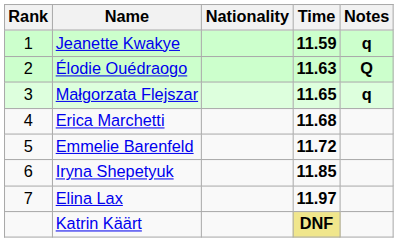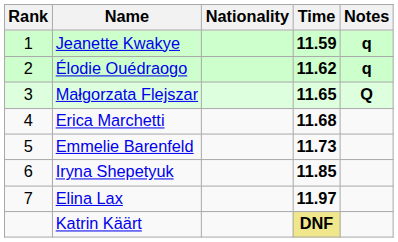 <table class="wikitable sortable" style="text-align:center">
 <tr>
 <th>Rank</th>
 <th>Name</th>
 <th>Nationality</th>
 <th>Time</th>
 <th>Notes</th>
 </tr>
 <tr bgcolor=ccffcc>
 <td>1</td>
 <td align=left><a href='#'>Jeanette Kwakye</a></td>
 <td align=left></td>
 <td><strong>11.59</strong></td>
 <td><strong>q</strong></td>
 </tr>
 <tr bgcolor=ccffcc>
 <td>2</td>
 <td align=left><a href='#'>Élodie Ouédraogo</a></td>
 <td align=left></td>
-<td><strong>11.63</strong></td>
-<td><strong>Q</strong></td>
+<td><strong>11.62</strong></td>
+<td><strong>q</strong></td>
 </tr>
 <tr bgcolor=ddffdd>
 <td>3</td>
 <td align=left><a href='#'>Małgorzata Flejszar</a></td>
 <td align=left></td>
 <td><strong>11.65</strong></td>
-<td><strong>q</strong></td>
+<td><strong>Q</strong></td>
 </tr>
 <tr>
 <td>4</td>
 <td align=left><a href='#'>Erica Marchetti</a></td>
 <td align=left></td>
 <td><strong>11.68</strong></td>
 <td></td>
 </tr>
 <tr>
 <td>5</td>
 <td align=left><a href='#'>Emmelie Barenfeld</a></td>
 <td align=left></td>
-<td><strong>11.72</strong></td>
+<td><strong>11.73</strong></td>
 <td></td>
 </tr>
 <tr>
 <td>6</td>
 <td align=left><a href='#'>Iryna Shepetyuk</a></td>
 <td align=left></td>
 <td><strong>11.85</strong></td>
 <td></td>
 </tr>
 <tr>
 <td>7</td>
 <td align=left><a href='#'>Elina Lax</a></td>
 <td align=left></td>
 <td><strong>11.97</strong></td>
 <td></td>
 </tr>
 <tr>
 <td></td>
 <td align=left><a href='#'>Katrin Käärt</a></td>
 <td align=left></td>
 <td style="background: khaki;"><strong>DNF</strong></td>
 <td></td>
 </tr>
 </table>
